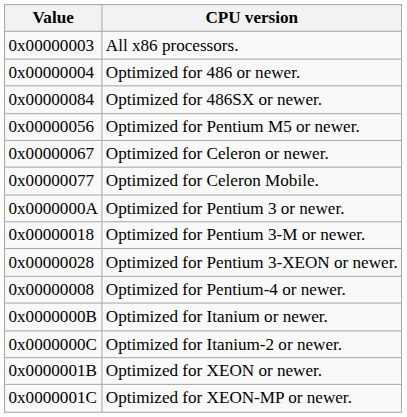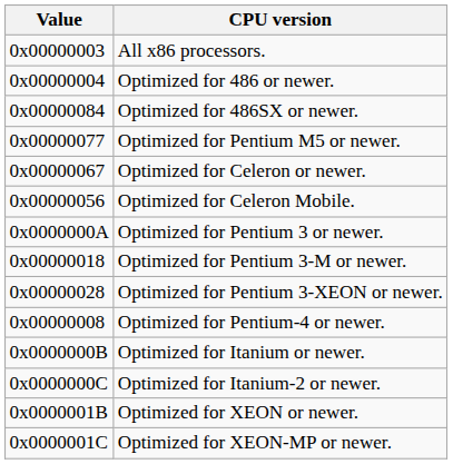 <table class="wikitable">
 <tr>
 <th>Value</th>
 <th>CPU version</th>
 </tr>
 <tr>
 <td>0x00000003</td>
 <td>All x86 processors.</td>
 </tr>
 <tr>
 <td>0x00000004</td>
 <td>Optimized for 486 or newer.</td>
 </tr>
 <tr>
 <td>0x00000084</td>
 <td>Optimized for 486SX or newer.</td>
 </tr>
 <tr>
-<td>0x00000056</td>
+<td>0x00000077</td>
 <td>Optimized for Pentium M5 or newer.</td>
 </tr>
 <tr>
 <td>0x00000067</td>
 <td>Optimized for Celeron or newer.</td>
 </tr>
 <tr>
-<td>0x00000077</td>
+<td>0x00000056</td>
 <td>Optimized for Celeron Mobile.</td>
 </tr>
 <tr>
 <td>0x0000000A</td>
 <td>Optimized for Pentium 3 or newer.</td>
 </tr>
 <tr>
 <td>0x00000018</td>
 <td>Optimized for Pentium 3-M or newer.</td>
 </tr>
 <tr>
 <td>0x00000028</td>
 <td>Optimized for Pentium 3-XEON or newer.</td>
 </tr>
 <tr>
 <td>0x00000008</td>
 <td>Optimized for Pentium-4 or newer.</td>
 </tr>
 <tr>
 <td>0x0000000B</td>
 <td>Optimized for Itanium or newer.</td>
 </tr>
 <tr>
 <td>0x0000000C</td>
 <td>Optimized for Itanium-2 or newer.</td>
 </tr>
 <tr>
 <td>0x0000001B</td>
 <td>Optimized for XEON or newer.</td>
 </tr>
 <tr>
 <td>0x0000001C</td>
 <td>Optimized for XEON-MP or newer.</td>
 </tr>
 </table>
